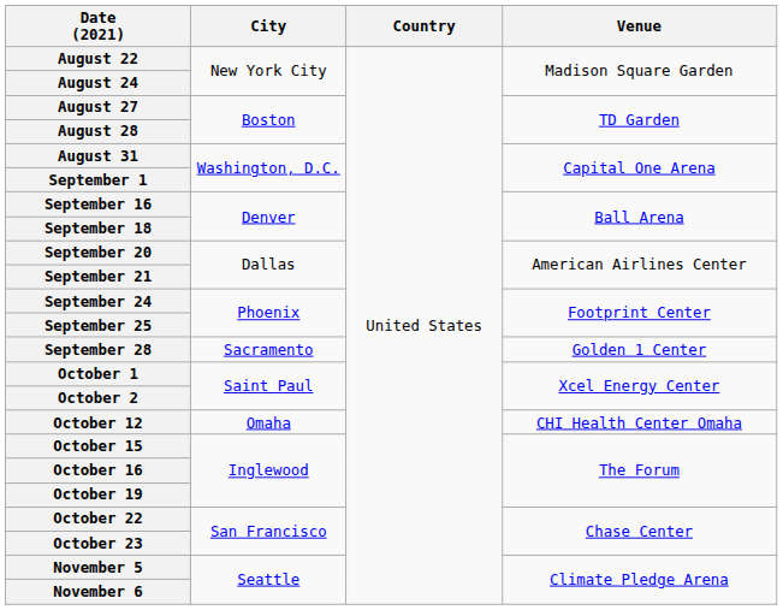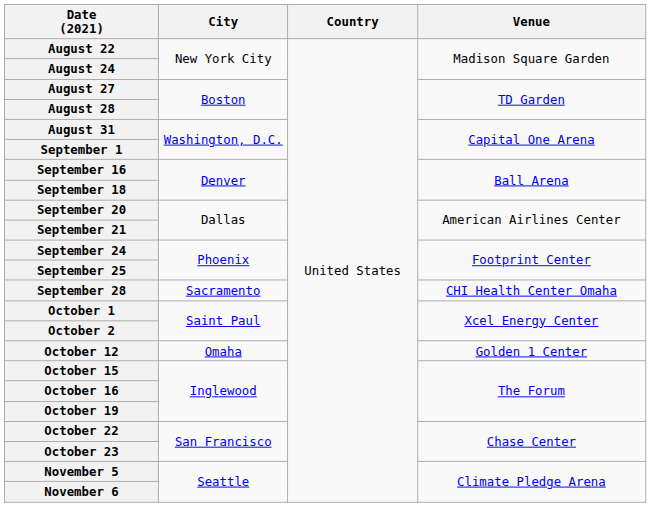 <table class="wikitable plainrowheaders" style="text-align:center;">
 <tr>
 <th scope="col" style="width:12em;">Date<br>(2021)</th>
 <th scope="col" style="width:10em;">City</th>
 <th scope="col" style="width:10em;">Country</th>
 <th scope="col" style="width:18em;">Venue</th>
 </tr>
 <tr>
 <th scope="row">August 22</th>
 <td rowspan="2">New York City</td>
 <td rowspan="23">United States</td>
 <td rowspan="2">Madison Square Garden</td>
 </tr>
 <tr>
 <th scope="row">August 24</th>
 </tr>
 <tr>
 <th scope="row">August 27</th>
 <td rowspan="2"><a href='#'>Boston</a></td>
 <td rowspan="2"><a href='#'>TD Garden</a></td>
 </tr>
 <tr>
 <th scope="row">August 28</th>
 </tr>
 <tr>
 <th scope="row">August 31</th>
 <td rowspan="2"><a href='#'>Washington, D.C.</a></td>
 <td rowspan="2"><a href='#'>Capital One Arena</a></td>
 </tr>
 <tr>
 <th scope="row">September 1</th>
 </tr>
 <tr>
 <th scope="row">September 16</th>
 <td rowspan="2"><a href='#'>Denver</a></td>
 <td rowspan="2"><a href='#'>Ball Arena</a></td>
 </tr>
 <tr>
 <th scope="row">September 18</th>
 </tr>
 <tr>
 <th scope="row">September 20</th>
 <td rowspan="2">Dallas</td>
 <td rowspan="2">American Airlines Center</td>
 </tr>
 <tr>
 <th scope="row">September 21</th>
 </tr>
 <tr>
 <th scope="row">September 24</th>
 <td rowspan="2"><a href='#'>Phoenix</a></td>
 <td rowspan="2"><a href='#'>Footprint Center</a></td>
 </tr>
 <tr>
 <th scope="row">September 25</th>
 </tr>
 <tr>
 <th scope="row">September 28</th>
 <td><a href='#'>Sacramento</a></td>
-<td><a href='#'>Golden 1 Center</a></td>
+<td><a href='#'>CHI Health Center Omaha</a></td>
 </tr>
 <tr>
 <th scope="row">October 1</th>
 <td rowspan="2"><a href='#'>Saint Paul</a></td>
 <td rowspan="2"><a href='#'>Xcel Energy Center</a></td>
 </tr>
 <tr>
 <th scope="row">October 2</th>
 </tr>
 <tr>
 <th scope="row">October 12</th>
 <td><a href='#'>Omaha</a></td>
-<td><a href='#'>CHI Health Center Omaha</a></td>
+<td><a href='#'>Golden 1 Center</a></td>
 </tr>
 <tr>
 <th scope="row">October 15</th>
 <td rowspan="3"><a href='#'>Inglewood</a></td>
 <td rowspan="3"><a href='#'>The Forum</a></td>
 </tr>
 <tr>
 <th scope="row">October 16</th>
 </tr>
 <tr>
 <th scope="row">October 19</th>
 </tr>
 <tr>
 <th scope="row">October 22</th>
 <td rowspan="2"><a href='#'>San Francisco</a></td>
 <td rowspan="2"><a href='#'>Chase Center</a></td>
 </tr>
 <tr>
 <th scope="row">October 23</th>
 </tr>
 <tr>
 <th scope="row">November 5</th>
 <td rowspan="2"><a href='#'>Seattle</a></td>
 <td rowspan="2"><a href='#'>Climate Pledge Arena</a></td>
 </tr>
 <tr>
 <th scope="row">November 6</th>
 </tr>
 </table>
